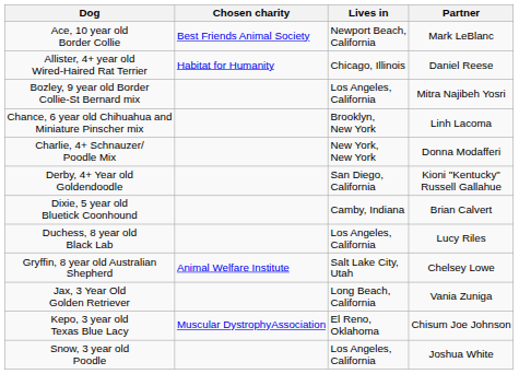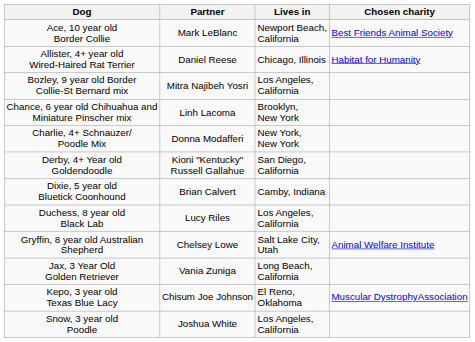 <table class="wikitable" style="text-align:left">
 <tr>
 <th>Dog</th>
+<th>Partner</th>
+<th>Lives in</th>
 <th>Chosen charity</th>
-<th>Lives in</th>
-<th>Partner</th>
 </tr>
 <tr>
 <td align="center">Ace, 10 year old<br>Border Collie</td>
+<td align="center">Mark LeBlanc</td>
+<td>Newport Beach,<br>California</td>
 <td><a href='#'>Best Friends Animal Society</a></td>
-<td>Newport Beach,<br>California</td>
-<td align="center">Mark LeBlanc</td>
 </tr>
 <tr>
 <td align="center">Allister, 4+ year old<br>Wired-Haired Rat Terrier</td>
+<td align="center">Daniel Reese</td>
+<td>Chicago, Illinois</td>
 <td><a href='#'>Habitat for Humanity</a></td>
-<td>Chicago, Illinois</td>
-<td align="center">Daniel Reese</td>
 </tr>
 <tr>
 <td align="center">Bozley, 9 year old Border<br>Collie-St Bernard mix</td>
+<td align="center">Mitra Najibeh Yosri</td>
+<td>Los Angeles,<br>California</td>
 <td></td>
-<td>Los Angeles,<br>California</td>
-<td align="center">Mitra Najibeh Yosri</td>
 </tr>
 <tr>
 <td align="center">Chance, 6 year old Chihuahua and<br>Miniature Pinscher mix</td>
+<td align="center">Linh Lacoma</td>
+<td>Brooklyn,<br>New York</td>
 <td></td>
-<td>Brooklyn,<br>New York</td>
-<td align="center">Linh Lacoma</td>
 </tr>
 <tr>
 <td align="center">Charlie, 4+ Schnauzer/<br>Poodle Mix</td>
+<td align="center">Donna Modafferi</td>
+<td>New York,<br>New York</td>
 <td></td>
-<td>New York,<br>New York</td>
-<td align="center">Donna Modafferi</td>
 </tr>
 <tr>
 <td align="center">Derby, 4+ Year old<br>Goldendoodle</td>
+<td align="center">Kioni "Kentucky"<br>Russell Gallahue</td>
+<td>San Diego,<br>California</td>
 <td></td>
-<td>San Diego,<br>California</td>
-<td align="center">Kioni "Kentucky"<br>Russell Gallahue</td>
 </tr>
 <tr>
 <td align="center">Dixie, 5 year old<br>Bluetick Coonhound</td>
+<td align="center">Brian Calvert</td>
+<td>Camby, Indiana</td>
 <td></td>
-<td>Camby, Indiana</td>
-<td align="center">Brian Calvert</td>
 </tr>
 <tr>
 <td align="center">Duchess, 8 year old<br>Black Lab</td>
+<td align="center">Lucy Riles</td>
+<td>Los Angeles,<br>California</td>
 <td></td>
-<td>Los Angeles,<br>California</td>
-<td align="center">Lucy Riles</td>
 </tr>
 <tr>
 <td align="center">Gryffin, 8 year old Australian<br>Shepherd</td>
+<td align="center">Chelsey Lowe</td>
+<td>Salt Lake City,<br>Utah</td>
 <td><a href='#'>Animal Welfare Institute</a></td>
-<td>Salt Lake City,<br>Utah</td>
-<td align="center">Chelsey Lowe</td>
 </tr>
 <tr>
 <td align="center">Jax, 3 Year Old<br>Golden Retriever</td>
+<td align="center">Vania Zuniga</td>
+<td>Long Beach,<br>California</td>
 <td></td>
-<td>Long Beach,<br>California</td>
-<td align="center">Vania Zuniga</td>
 </tr>
 <tr>
 <td align="center">Kepo, 3 year old<br>Texas Blue Lacy</td>
+<td align="center">Chisum Joe Johnson</td>
+<td>El Reno,<br>Oklahoma</td>
 <td><a href='#'>Muscular DystrophyAssociation</a></td>
-<td>El Reno,<br>Oklahoma</td>
-<td align="center">Chisum Joe Johnson</td>
 </tr>
 <tr>
 <td align="center">Snow, 3 year old<br>Poodle</td>
+<td align="center">Joshua White</td>
+<td>Los Angeles,<br>California</td>
 <td></td>
-<td>Los Angeles,<br>California</td>
-<td align="center">Joshua White</td>
 </tr>
 </table>
